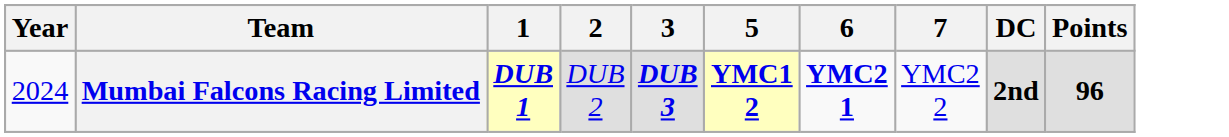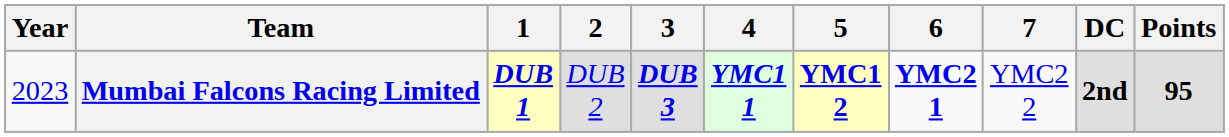 <table class="wikitable" style="text-align:center; font-size:85%">
 <tr>
 <th>Year</th>
 <th>Team</th>
 <th>1</th>
 <th>2</th>
 <th>3</th>
+<th>4</th>
 <th>5</th>
 <th>6</th>
 <th>7</th>
 <th>DC</th>
 <th>Points</th>
 </tr>
 <tr>
-<td><a href='#'>2024</a></td>
+<td><a href='#'>2023</a></td>
 <th nowrap><a href='#'>Mumbai Falcons Racing Limited</a></th>
 <td style="background:#ffffbf;"><strong><em><a href='#'>DUB<br>1</a></em></strong><br></td>
 <td style="background:#dfdfdf;"><em><a href='#'>DUB<br>2</a></em><br></td>
 <td style="background:#dfdfdf;"><strong><em><a href='#'>DUB<br>3</a></em></strong><br></td>
+<td style="background:#dfffdf;"><strong><em><a href='#'>YMC1<br>1</a></em></strong><br></td>
 <td style="background:#ffffbf;"><strong><a href='#'>YMC1<br>2</a></strong><br></td>
 <td><strong><a href='#'>YMC2<br>1</a></strong></td>
 <td><a href='#'>YMC2<br>2</a></td>
 <th style="background:#DFDFDF">2nd</th>
-<th style="background:#DFDFDF">96</th>
+<th style="background:#DFDFDF">95</th>
 </tr>
 </table>
